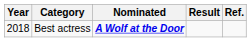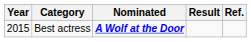 <table class="wikitable">
 <tr>
 <th>Year</th>
 <th>Category</th>
 <th>Nominated</th>
 <th>Result</th>
 <th>Ref.</th>
 </tr>
 <tr>
-<td>2018</td>
+<td>2015</td>
 <td>Best actress</td>
 <td><strong><em><a href='#'>A Wolf at the Door</a></em></strong></td>
 <td></td>
 <td></td>
 </tr>
 </table>
